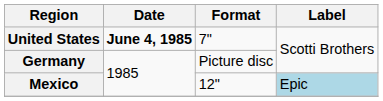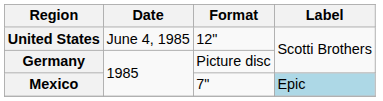 <table class="wikitable plainrowheaders unsortable">
 <tr>
 <th>Region</th>
 <th>Date</th>
 <th>Format</th>
 <th>Label</th>
 </tr>
 <tr>
 <th scope="row">United States</th>
-<td><strong>June 4, 1985</strong></td>
-<td>7"</td>
+<td>June 4, 1985</td>
+<td>12"</td>
 <td rowspan="2">Scotti Brothers</td>
 </tr>
 <tr>
 <th scope="row">Germany</th>
 <td rowspan="2">1985</td>
 <td>Picture disc</td>
 </tr>
 <tr>
 <th scope="row">Mexico</th>
-<td>12"</td>
+<td>7"</td>
 <td style="background: lightblue;">Epic</td>
 </tr>
 <tr>
 </tr>
 </table>
